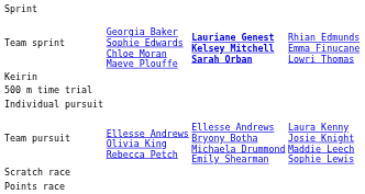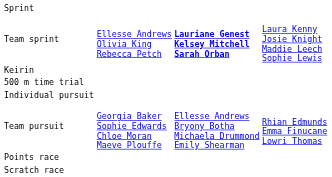 <table>
 <tr>
 <td>Sprint<br></td>
 <td></td>
 <td></td>
 <td></td>
 </tr>
 <tr>
 <td>Team sprint<br></td>
-<td><br><a href='#'>Georgia Baker</a><br><a href='#'>Sophie Edwards</a><br><a href='#'>Chloe Moran</a><br><a href='#'>Maeve Plouffe</a></td>
+<td><br><a href='#'>Ellesse Andrews</a><br><a href='#'>Olivia King</a><br><a href='#'>Rebecca Petch</a></td>
 <td><strong><br><a href='#'>Lauriane Genest</a><br><a href='#'>Kelsey Mitchell</a><br><a href='#'>Sarah Orban</a></strong></td>
-<td><br><a href='#'>Rhian Edmunds</a><br><a href='#'>Emma Finucane</a><br><a href='#'>Lowri Thomas</a></td>
+<td><br><a href='#'>Laura Kenny</a><br><a href='#'>Josie Knight</a><br><a href='#'>Maddie Leech</a><br><a href='#'>Sophie Lewis</a></td>
 </tr>
 <tr>
 <td>Keirin<br></td>
 <td></td>
 <td></td>
 <td></td>
 </tr>
 <tr>
 <td>500 m time trial<br></td>
 <td></td>
 <td></td>
 <td></td>
 </tr>
 <tr>
 <td>Individual pursuit<br></td>
 <td></td>
 <td></td>
 <td></td>
 </tr>
 <tr>
 <td>Team pursuit<br></td>
-<td><br><a href='#'>Ellesse Andrews</a><br><a href='#'>Olivia King</a><br><a href='#'>Rebecca Petch</a></td>
+<td><br><a href='#'>Georgia Baker</a><br><a href='#'>Sophie Edwards</a><br><a href='#'>Chloe Moran</a><br><a href='#'>Maeve Plouffe</a></td>
 <td><br><a href='#'>Ellesse Andrews</a><br><a href='#'>Bryony Botha</a><br><a href='#'>Michaela Drummond</a><br><a href='#'>Emily Shearman</a></td>
-<td><br><a href='#'>Laura Kenny</a><br><a href='#'>Josie Knight</a><br><a href='#'>Maddie Leech</a><br><a href='#'>Sophie Lewis</a></td>
+<td><br><a href='#'>Rhian Edmunds</a><br><a href='#'>Emma Finucane</a><br><a href='#'>Lowri Thomas</a></td>
+</tr>
+<tr>
+<td>Points race<br></td>
+<td></td>
+<td></td>
+<td></td>
 </tr>
 <tr>
 <td>Scratch race<br></td>
 <td></td>
 <td></td>
 <td></td>
 </tr>
-<tr>
-<td>Points race<br></td>
-<td></td>
-<td></td>
-<td></td>
-</tr>
 </table>
